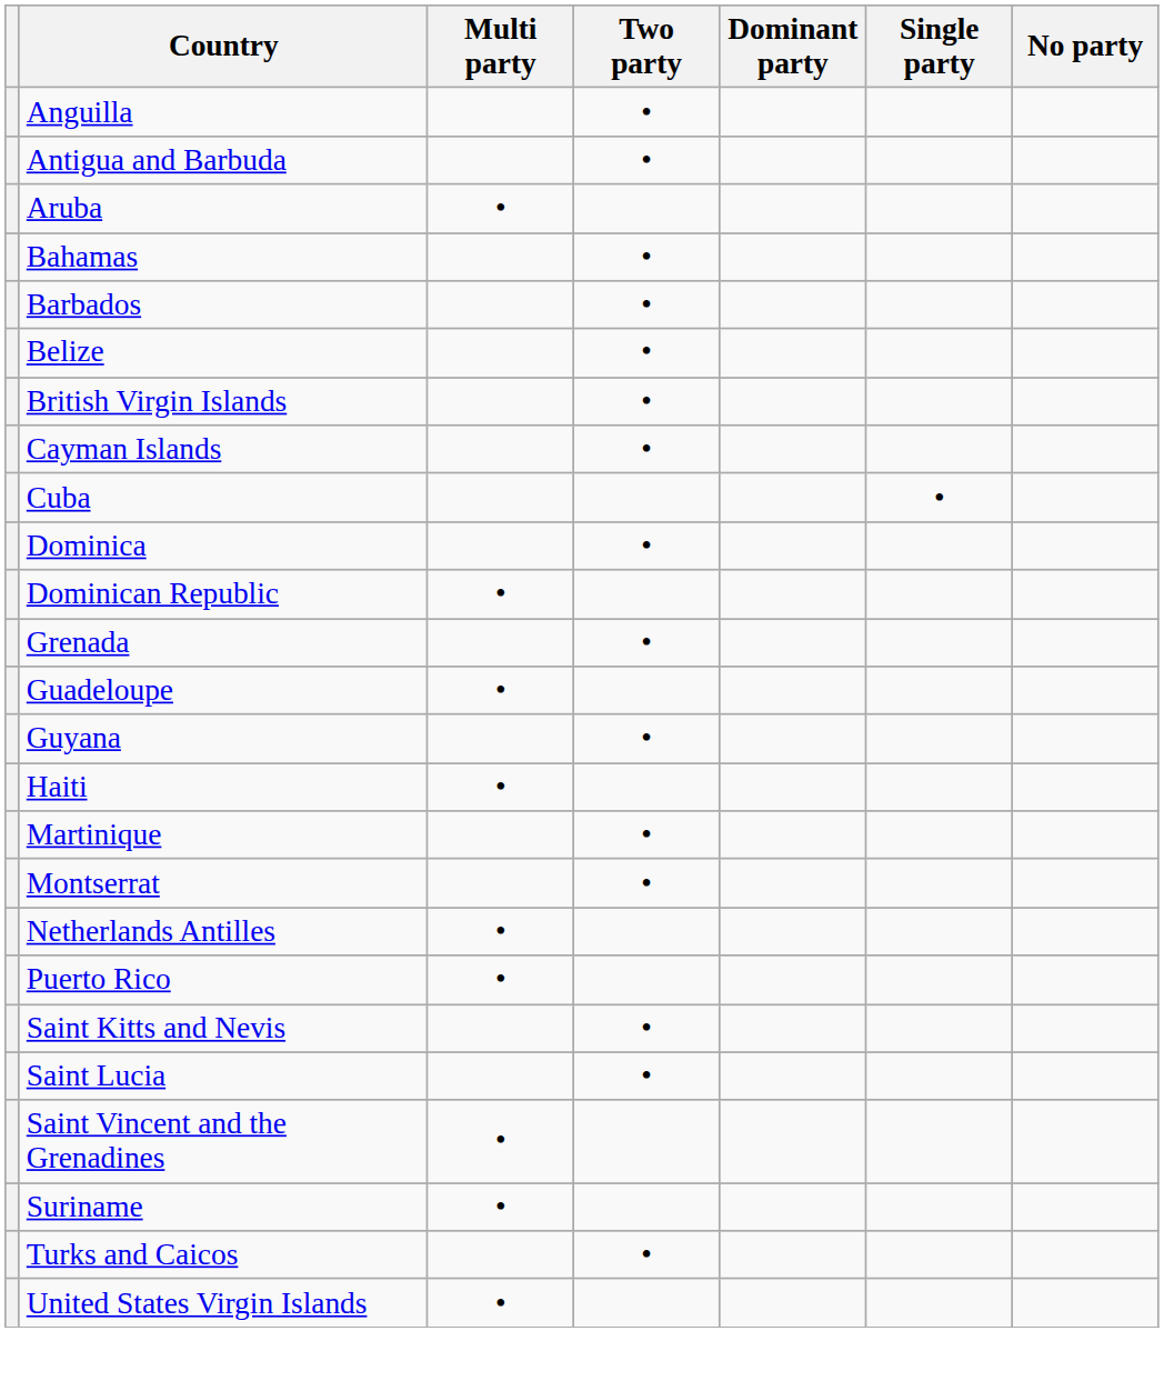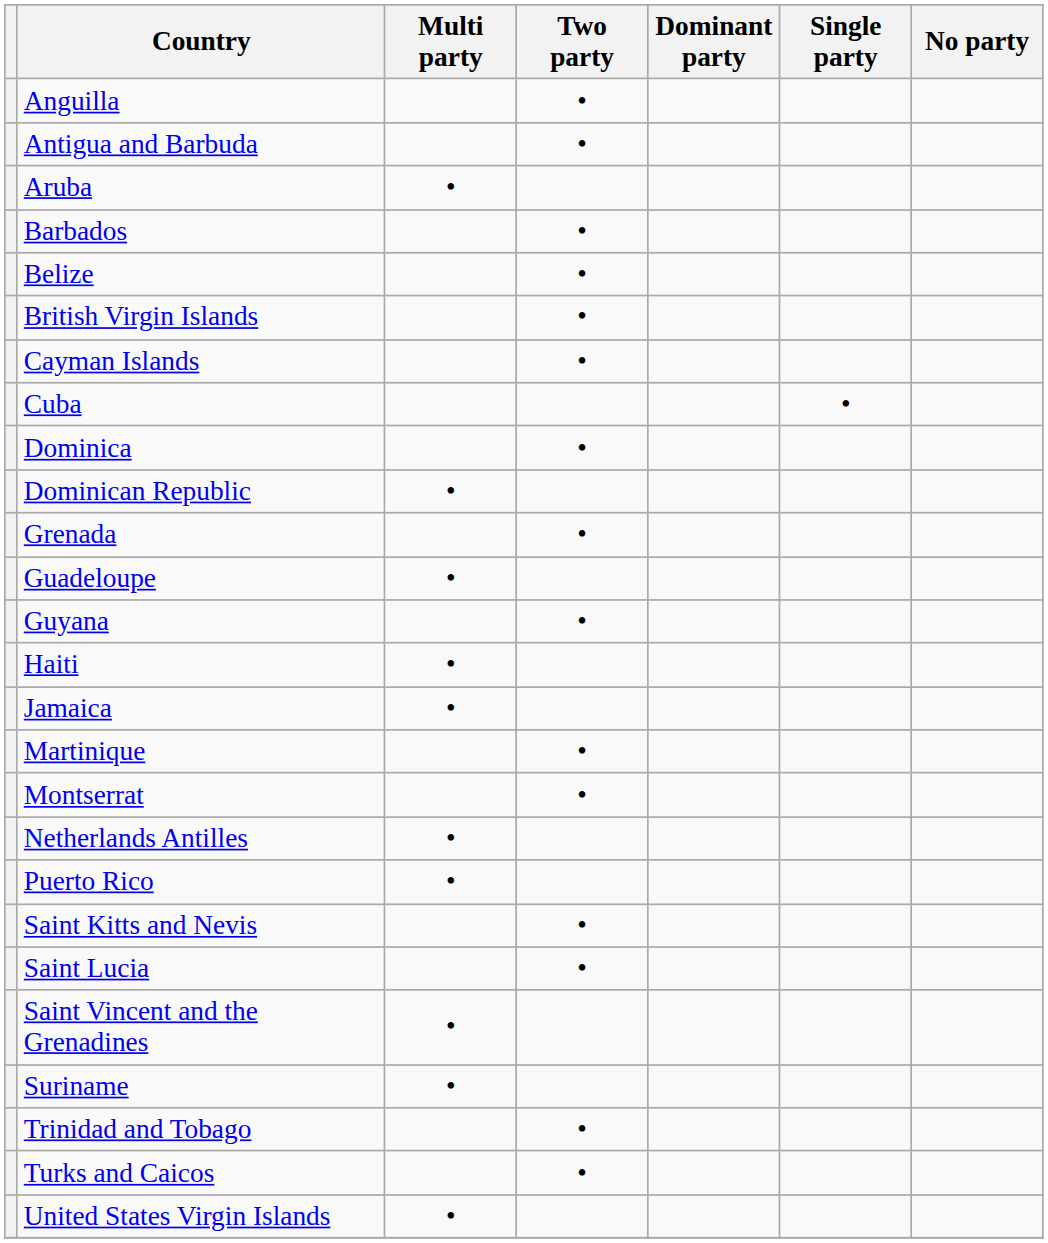 <table class="wikitable" style="text-align:center">
 <tr>
 <th></th>
 <th width="210">Country</th>
 <th width="70">Multi party</th>
 <th width="70">Two party</th>
 <th width="70">Dominant party</th>
 <th width="70">Single party</th>
 <th width="70">No party</th>
 </tr>
 <tr>
 <th></th>
 <td style="text-align:left"><a href='#'>Anguilla</a></td>
 <td></td>
 <td>•</td>
 <td></td>
 <td></td>
 <td></td>
 </tr>
 <tr>
 <th></th>
 <td style="text-align:left"><a href='#'>Antigua and Barbuda</a></td>
 <td></td>
 <td>•</td>
 <td></td>
 <td></td>
 <td></td>
 </tr>
 <tr>
 <th></th>
 <td style="text-align:left"><a href='#'>Aruba</a></td>
 <td>•</td>
 <td></td>
-<td></td>
-<td></td>
-<td></td>
-</tr>
-<tr>
-<th></th>
-<td style="text-align:left"><a href='#'>Bahamas</a></td>
-<td></td>
-<td>•</td>
 <td></td>
 <td></td>
 <td></td>
 </tr>
 <tr>
 <th></th>
 <td style="text-align:left"><a href='#'>Barbados</a></td>
 <td></td>
 <td>•</td>
 <td></td>
 <td></td>
 <td></td>
 </tr>
 <tr>
 <th></th>
 <td style="text-align:left"><a href='#'>Belize</a></td>
 <td></td>
 <td>•</td>
 <td></td>
 <td></td>
 <td></td>
 </tr>
 <tr>
 <th></th>
 <td style="text-align:left"><a href='#'>British Virgin Islands</a></td>
 <td></td>
 <td>•</td>
 <td></td>
 <td></td>
 <td></td>
 </tr>
 <tr>
 <th></th>
 <td style="text-align:left"><a href='#'>Cayman Islands</a></td>
 <td></td>
 <td>•</td>
 <td></td>
 <td></td>
 <td></td>
 </tr>
 <tr>
 <th></th>
 <td style="text-align:left"><a href='#'>Cuba</a></td>
 <td></td>
 <td></td>
 <td></td>
 <td>•</td>
 <td></td>
 </tr>
 <tr>
 <th></th>
 <td style="text-align:left"><a href='#'>Dominica</a></td>
 <td></td>
 <td>•</td>
 <td></td>
 <td></td>
 <td></td>
 </tr>
 <tr>
 <th></th>
 <td style="text-align:left"><a href='#'>Dominican Republic</a></td>
 <td>•</td>
 <td></td>
 <td></td>
 <td></td>
 <td></td>
 </tr>
 <tr>
 <th></th>
 <td style="text-align:left"><a href='#'>Grenada</a></td>
 <td></td>
 <td>•</td>
 <td></td>
 <td></td>
 <td></td>
 </tr>
 <tr>
 <th></th>
 <td style="text-align:left"><a href='#'>Guadeloupe</a></td>
 <td>•</td>
 <td></td>
 <td></td>
 <td></td>
 <td></td>
 </tr>
 <tr>
 <th></th>
 <td style="text-align:left"><a href='#'>Guyana</a></td>
 <td></td>
 <td>•</td>
 <td></td>
 <td></td>
 <td></td>
 </tr>
 <tr>
 <th></th>
 <td style="text-align:left"><a href='#'>Haiti</a></td>
 <td>•</td>
 <td></td>
 <td></td>
 <td></td>
 <td></td>
 </tr>
 <tr>
 <th></th>
+<td style="text-align:left"><a href='#'>Jamaica</a></td>
+<td>•</td>
+<td></td>
+<td></td>
+<td></td>
+<td></td>
+</tr>
+<tr>
+<th></th>
 <td style="text-align:left"><a href='#'>Martinique</a></td>
 <td></td>
 <td>•</td>
 <td></td>
 <td></td>
 <td></td>
 </tr>
 <tr>
 <th></th>
 <td style="text-align:left"><a href='#'>Montserrat</a></td>
 <td></td>
 <td>•</td>
 <td></td>
 <td></td>
 <td></td>
 </tr>
 <tr>
 <th></th>
 <td style="text-align:left"><a href='#'>Netherlands Antilles</a></td>
 <td>•</td>
 <td></td>
 <td></td>
 <td></td>
 <td></td>
 </tr>
 <tr>
 <th></th>
 <td style="text-align:left"><a href='#'>Puerto Rico</a></td>
 <td>•</td>
 <td></td>
 <td></td>
 <td></td>
 <td></td>
 </tr>
 <tr>
 <th></th>
 <td style="text-align:left"><a href='#'>Saint Kitts and Nevis</a></td>
 <td></td>
 <td>•</td>
 <td></td>
 <td></td>
 <td></td>
 </tr>
 <tr>
 <th></th>
 <td style="text-align:left"><a href='#'>Saint Lucia</a></td>
 <td></td>
 <td>•</td>
 <td></td>
 <td></td>
 <td></td>
 </tr>
 <tr>
 <th></th>
 <td style="text-align:left"><a href='#'>Saint Vincent and the Grenadines</a></td>
 <td>•</td>
 <td></td>
 <td></td>
 <td></td>
 <td></td>
 </tr>
 <tr>
 <th></th>
 <td style="text-align:left"><a href='#'>Suriname</a></td>
 <td>•</td>
 <td></td>
 <td></td>
 <td></td>
 <td></td>
 </tr>
 <tr>
 <th></th>
+<td style="text-align:left"><a href='#'>Trinidad and Tobago</a></td>
+<td></td>
+<td>•</td>
+<td></td>
+<td></td>
+<td></td>
+</tr>
+<tr>
+<th></th>
 <td style="text-align:left"><a href='#'>Turks and Caicos</a></td>
 <td></td>
 <td>•</td>
 <td></td>
 <td></td>
 <td></td>
 </tr>
 <tr>
 <th></th>
 <td style="text-align:left"><a href='#'>United States Virgin Islands</a></td>
 <td>•</td>
 <td></td>
 <td></td>
 <td></td>
 <td></td>
 </tr>
 <tr>
 </tr>
 </table>
